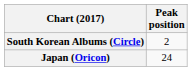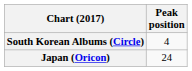 <table class="wikitable plainrowheaders" style="text-align:center">
 <tr>
 <th scope="col">Chart (2017)</th>
 <th scope="col">Peak<br>position</th>
 </tr>
 <tr>
 <th scope="row">South Korean Albums (<a href='#'>Circle</a>)</th>
-<td>2</td>
+<td>4</td>
 </tr>
 <tr>
 <th scope="row">Japan (<a href='#'>Oricon</a>)</th>
 <td>24</td>
 </tr>
 </table>
